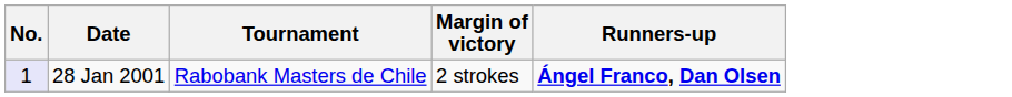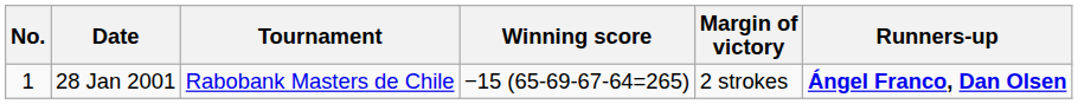 <table class="wikitable" style="font-size:95%;">
 <tr>
 <th>No.</th>
 <th>Date</th>
 <th>Tournament</th>
+<th>Winning score</th>
 <th>Margin of<br>victory</th>
 <th>Runners-up</th>
 </tr>
 <tr>
-<td align=center style="background: lavender;">1</td>
+<td align=center>1</td>
 <td align=right>28 Jan 2001</td>
 <td><a href='#'>Rabobank Masters de Chile</a></td>
+<td>−15 (65-69-67-64=265)</td>
 <td>2 strokes</td>
 <td><strong> <a href='#'>Ángel Franco</a>,  <a href='#'>Dan Olsen</a></strong></td>
 </tr>
 </table>
